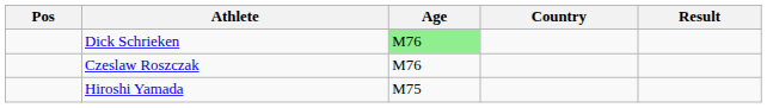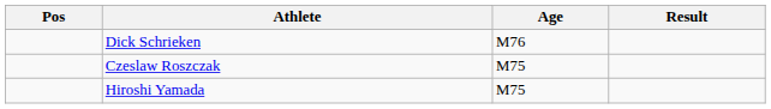 <table class="wikitable"  style="text-align:center; width:50%;">
 <tr>
 <th>Pos</th>
 <th>Athlete</th>
 <th>Age</th>
-<th>Country</th>
 <th>Result</th>
 </tr>
 <tr>
 <td align=center></td>
 <td align=left><a href='#'>Dick Schrieken</a></td>
-<td align=left style="background: lightgreen;">M76</td>
-<td align=left></td>
+<td align=left>M76</td>
 <td></td>
 </tr>
 <tr>
 <td align=center></td>
 <td align=left><a href='#'>Czeslaw Roszczak</a></td>
-<td align=left>M76</td>
-<td align=left></td>
+<td align=left>M75</td>
 <td></td>
 </tr>
 <tr>
 <td align=center></td>
 <td align=left><a href='#'>Hiroshi Yamada</a></td>
 <td align=left>M75</td>
-<td align=left></td>
 <td></td>
 </tr>
 </table>
